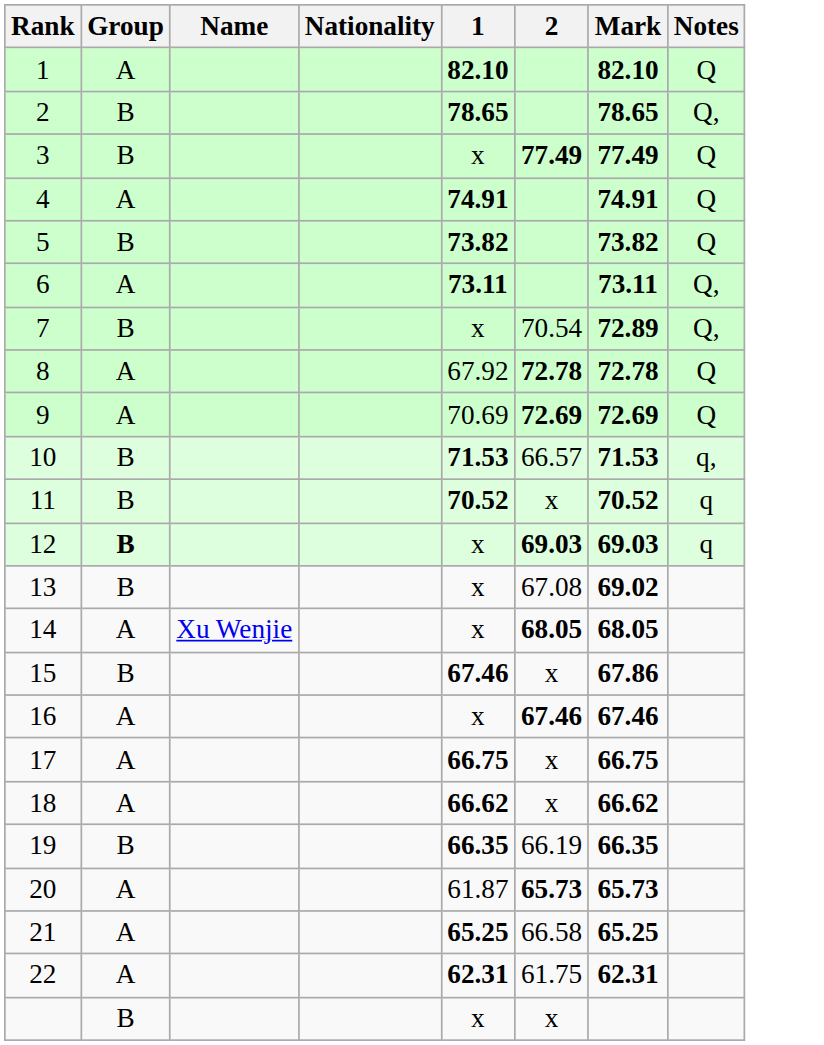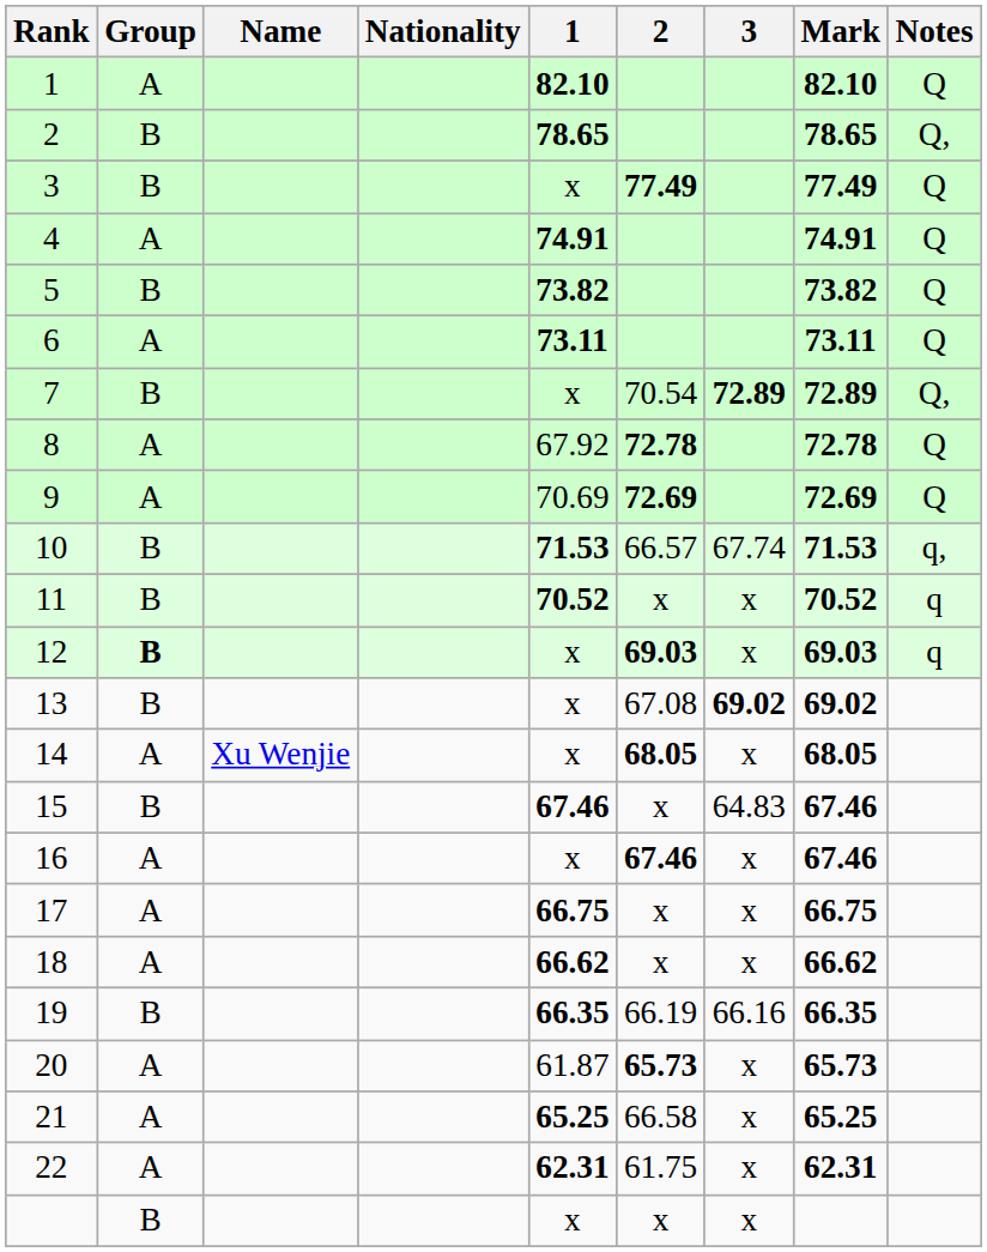 <table class="wikitable sortable" style="text-align:center">
 <tr>
 <th>Rank</th>
 <th>Group</th>
 <th>Name</th>
 <th>Nationality</th>
 <th>1</th>
 <th>2</th>
+<th>3</th>
 <th>Mark</th>
 <th>Notes</th>
 </tr>
 <tr bgcolor=ccffcc>
 <td>1</td>
 <td>A</td>
 <td align=left></td>
 <td align=left></td>
 <td><strong>82.10</strong></td>
+<td></td>
 <td></td>
 <td><strong>82.10</strong></td>
 <td>Q</td>
 </tr>
 <tr bgcolor=ccffcc>
 <td>2</td>
 <td>B</td>
 <td align=left></td>
 <td align=left></td>
 <td><strong>78.65</strong></td>
 <td></td>
+<td></td>
 <td><strong>78.65</strong></td>
 <td>Q, </td>
 </tr>
 <tr bgcolor=ccffcc>
 <td>3</td>
 <td>B</td>
 <td align=left></td>
 <td align=left></td>
 <td>x</td>
 <td><strong>77.49</strong></td>
+<td></td>
 <td><strong>77.49</strong></td>
 <td>Q</td>
 </tr>
 <tr bgcolor=ccffcc>
 <td>4</td>
 <td>A</td>
 <td align=left></td>
 <td align=left></td>
 <td><strong>74.91</strong></td>
+<td></td>
 <td></td>
 <td><strong>74.91</strong></td>
 <td>Q</td>
 </tr>
 <tr bgcolor=ccffcc>
 <td>5</td>
 <td>B</td>
 <td align=left></td>
 <td align=left></td>
 <td><strong>73.82</strong></td>
 <td></td>
+<td></td>
 <td><strong>73.82</strong></td>
 <td>Q</td>
 </tr>
 <tr bgcolor=ccffcc>
 <td>6</td>
 <td>A</td>
 <td align=left></td>
 <td align=left></td>
 <td><strong>73.11</strong></td>
 <td></td>
+<td></td>
 <td><strong>73.11</strong></td>
-<td>Q, </td>
+<td>Q</td>
 </tr>
 <tr bgcolor=ccffcc>
 <td>7</td>
 <td>B</td>
 <td align=left></td>
 <td align=left></td>
 <td>x</td>
 <td>70.54</td>
+<td><strong>72.89</strong></td>
 <td><strong>72.89</strong></td>
 <td>Q, </td>
 </tr>
 <tr bgcolor=ccffcc>
 <td>8</td>
 <td>A</td>
 <td align=left></td>
 <td align=left></td>
 <td>67.92</td>
 <td><strong>72.78</strong></td>
+<td></td>
 <td><strong>72.78</strong></td>
 <td>Q</td>
 </tr>
 <tr bgcolor=ccffcc>
 <td>9</td>
 <td>A</td>
 <td align=left></td>
 <td align=left></td>
 <td>70.69</td>
 <td><strong>72.69</strong></td>
+<td></td>
 <td><strong>72.69</strong></td>
 <td>Q</td>
 </tr>
 <tr bgcolor=ddffdd>
 <td>10</td>
 <td>B</td>
 <td align=left></td>
 <td align=left></td>
 <td><strong>71.53</strong></td>
 <td>66.57</td>
+<td>67.74</td>
 <td><strong>71.53</strong></td>
 <td>q, </td>
 </tr>
 <tr bgcolor=ddffdd>
 <td>11</td>
 <td>B</td>
 <td align=left></td>
 <td align=left></td>
 <td><strong>70.52</strong></td>
+<td>x</td>
 <td>x</td>
 <td><strong>70.52</strong></td>
 <td>q</td>
 </tr>
 <tr bgcolor=ddffdd>
 <td>12</td>
 <td><strong>B</strong></td>
 <td align=left></td>
 <td align=left></td>
 <td>x</td>
 <td><strong>69.03</strong></td>
+<td>x</td>
 <td><strong>69.03</strong></td>
 <td>q</td>
 </tr>
 <tr>
 <td>13</td>
 <td>B</td>
 <td align=left></td>
 <td align=left></td>
 <td>x</td>
 <td>67.08</td>
 <td><strong>69.02</strong></td>
+<td><strong>69.02</strong></td>
 <td></td>
 </tr>
 <tr>
 <td>14</td>
 <td>A</td>
 <td align=left><a href='#'>Xu Wenjie</a></td>
 <td align=left></td>
 <td>x</td>
 <td><strong>68.05</strong></td>
+<td>x</td>
 <td><strong>68.05</strong></td>
 <td></td>
 </tr>
 <tr>
 <td>15</td>
 <td>B</td>
 <td align=left></td>
 <td align=left></td>
 <td><strong>67.46</strong></td>
 <td>x</td>
-<td><strong>67.86</strong></td>
+<td>64.83</td>
+<td><strong>67.46</strong></td>
 <td></td>
 </tr>
 <tr>
 <td>16</td>
 <td>A</td>
 <td align=left></td>
 <td align=left></td>
 <td>x</td>
 <td><strong>67.46</strong></td>
+<td>x</td>
 <td><strong>67.46</strong></td>
 <td></td>
 </tr>
 <tr>
 <td>17</td>
 <td>A</td>
 <td align=left></td>
 <td align=left></td>
 <td><strong>66.75</strong></td>
+<td>x</td>
 <td>x</td>
 <td><strong>66.75</strong></td>
 <td></td>
 </tr>
 <tr>
 <td>18</td>
 <td>A</td>
 <td align=left></td>
 <td align=left></td>
 <td><strong>66.62</strong></td>
 <td>x</td>
+<td>x</td>
 <td><strong>66.62</strong></td>
 <td></td>
 </tr>
 <tr>
 <td>19</td>
 <td>B</td>
 <td align=left></td>
 <td align=left></td>
 <td><strong>66.35</strong></td>
 <td>66.19</td>
+<td>66.16</td>
 <td><strong>66.35</strong></td>
 <td></td>
 </tr>
 <tr>
 <td>20</td>
 <td>A</td>
 <td align=left></td>
 <td align=left></td>
 <td>61.87</td>
 <td><strong>65.73</strong></td>
+<td>x</td>
 <td><strong>65.73</strong></td>
 <td></td>
 </tr>
 <tr>
 <td>21</td>
 <td>A</td>
 <td align=left></td>
 <td align=left></td>
 <td><strong>65.25</strong></td>
 <td>66.58</td>
+<td>x</td>
 <td><strong>65.25</strong></td>
 <td></td>
 </tr>
 <tr>
 <td>22</td>
 <td>A</td>
 <td align=left></td>
 <td align=left></td>
 <td><strong>62.31</strong></td>
 <td>61.75</td>
+<td>x</td>
 <td><strong>62.31</strong></td>
 <td></td>
 </tr>
 <tr>
 <td></td>
 <td>B</td>
 <td align=left></td>
 <td align=left></td>
 <td>x</td>
 <td>x</td>
+<td>x</td>
 <td><strong></strong></td>
 <td></td>
 </tr>
 </table>
